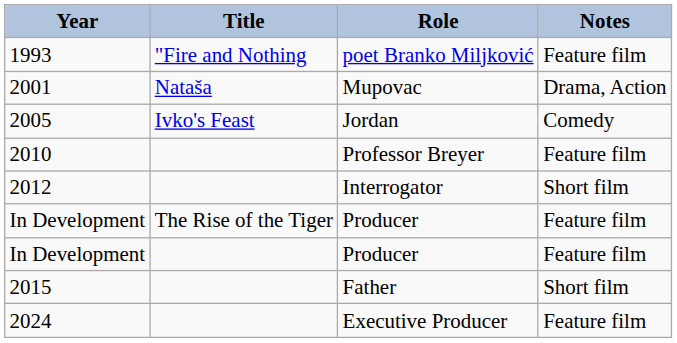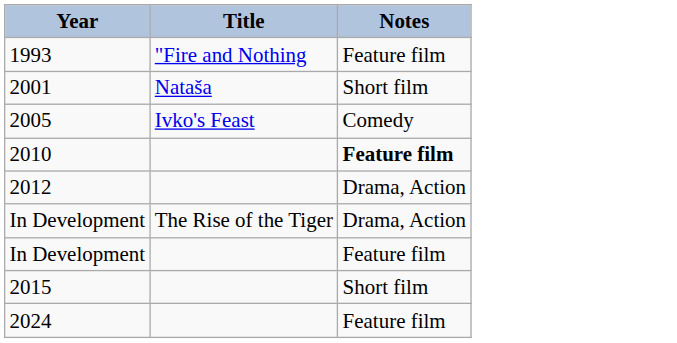 <table class="wikitable">
 <tr>
 <th style="background:#B0C4DE;">Year</th>
 <th style="background:#B0C4DE;">Title</th>
-<th style="background:#B0C4DE;">Role</th>
 <th style="background:#B0C4DE;">Notes</th>
 </tr>
 <tr>
 <td>1993</td>
 <td><a href='#'>"Fire and Nothing<em></a></td>
-<td><a href='#'>poet Branko Miljković</a></td>
 <td>Feature film</td>
 </tr>
 <tr>
 <td>2001</td>
 <td><a href='#'></em>Nataša<em></a></td>
-<td>Mupovac</td>
-<td>Drama, Action</td>
+<td>Short film</td>
 </tr>
 <tr>
 <td>2005</td>
 <td></em><a href='#'>Ivko's Feast</a><em></td>
-<td>Jordan</td>
 <td>Comedy</td>
 </tr>
 <tr>
 <td>2010</td>
 <td></em><em></td>
-<td>Professor Breyer</td>
-<td>Feature film</td>
+<td><strong>Feature film</strong></td>
 </tr>
 <tr>
 <td>2012</td>
 <td></em><em></td>
-<td>Interrogator</td>
-<td>Short film</td>
+<td>Drama, Action</td>
 </tr>
 <tr>
 <td>In Development</td>
 <td></em>The Rise of the Tiger<em></td>
-<td>Producer</td>
-<td>Feature film</td>
+<td>Drama, Action</td>
 </tr>
 <tr>
 <td>In Development</td>
 <td></em><em></td>
-<td>Producer</td>
 <td>Feature film</td>
 </tr>
 <tr>
 <td>2015</td>
 <td></em><em></td>
-<td>Father</td>
 <td>Short film</td>
 </tr>
 <tr>
 <td>2024</td>
 <td></td>
-<td>Executive Producer</td>
 <td>Feature film</td>
 </tr>
 </table>
